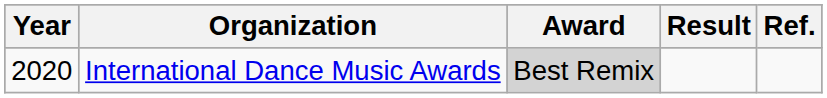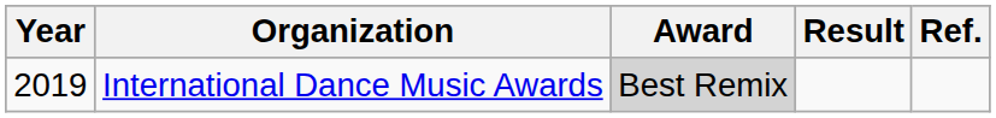 <table class="wikitable">
 <tr>
 <th>Year</th>
 <th>Organization</th>
 <th>Award</th>
 <th>Result</th>
 <th>Ref.</th>
 </tr>
 <tr>
-<td>2020</td>
+<td>2019</td>
 <td><a href='#'>International Dance Music Awards</a></td>
 <td style="background: lightgrey;">Best Remix</td>
 <td></td>
 <td></td>
 </tr>
 </table>
